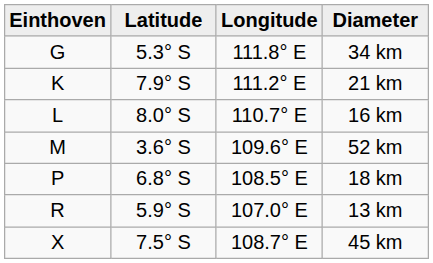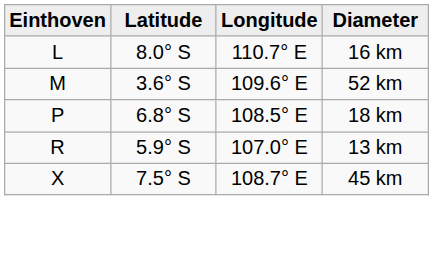 <table class="wikitable">
 <tr>
 <th width="25%" style="background:#eeeeee;">Einthoven</th>
 <th width="25%" style="background:#eeeeee;">Latitude</th>
 <th width="25%" style="background:#eeeeee;">Longitude</th>
 <th width="25%" style="background:#eeeeee;">Diameter</th>
-</tr>
-<tr>
-<td align="center">G</td>
-<td align="center">5.3° S</td>
-<td align="center">111.8° E</td>
-<td align="center">34 km</td>
-</tr>
-<tr>
-<td align="center">K</td>
-<td align="center">7.9° S</td>
-<td align="center">111.2° E</td>
-<td align="center">21 km</td>
 </tr>
 <tr>
 <td align="center">L</td>
 <td align="center">8.0° S</td>
 <td align="center">110.7° E</td>
 <td align="center">16 km</td>
 </tr>
 <tr>
 <td align="center">M</td>
 <td align="center">3.6° S</td>
 <td align="center">109.6° E</td>
 <td align="center">52 km</td>
 </tr>
 <tr>
 <td align="center">P</td>
 <td align="center">6.8° S</td>
 <td align="center">108.5° E</td>
 <td align="center">18 km</td>
 </tr>
 <tr>
 <td align="center">R</td>
 <td align="center">5.9° S</td>
 <td align="center">107.0° E</td>
 <td align="center">13 km</td>
 </tr>
 <tr>
 <td align="center">X</td>
 <td align="center">7.5° S</td>
 <td align="center">108.7° E</td>
 <td align="center">45 km</td>
 </tr>
 </table>
